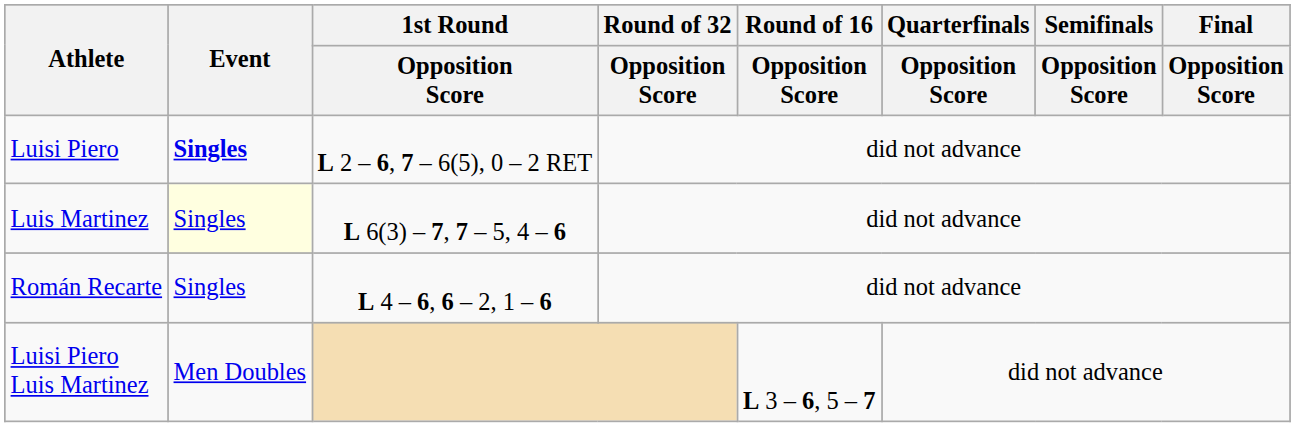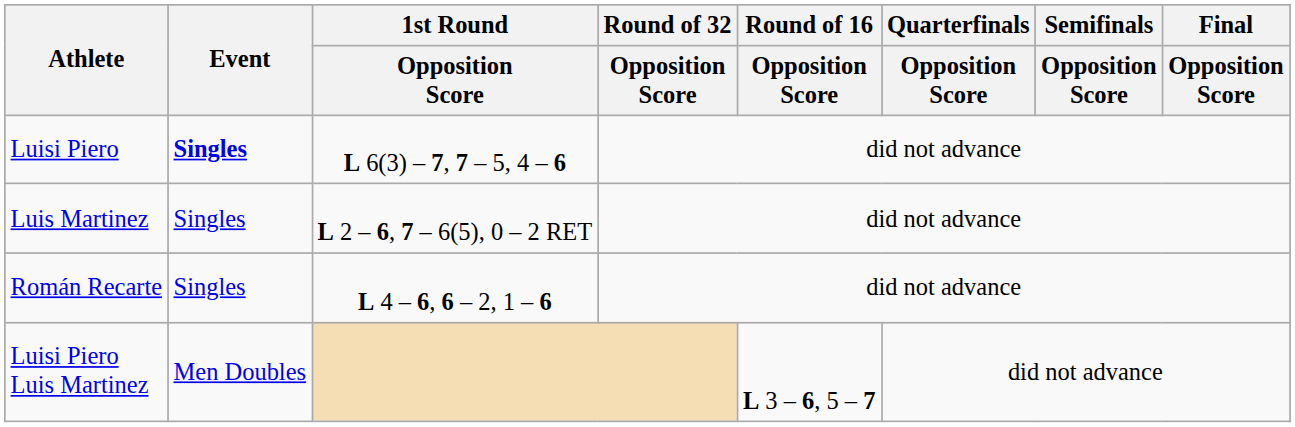 <table class="wikitable" style="font-size:90%;">
 <tr>
 <th rowspan=2>Athlete</th>
 <th rowspan=2>Event</th>
 <th>1st Round</th>
 <th>Round of 32</th>
 <th>Round of 16</th>
 <th>Quarterfinals</th>
 <th>Semifinals</th>
 <th>Final</th>
 </tr>
 <tr>
 <th>Opposition<br>Score</th>
 <th>Opposition<br>Score</th>
 <th>Opposition<br>Score</th>
 <th>Opposition<br>Score</th>
 <th>Opposition<br>Score</th>
 <th>Opposition<br>Score</th>
 </tr>
 <tr>
 <td><a href='#'>Luisi Piero</a></td>
 <td><strong><a href='#'>Singles</a></strong></td>
-<td align=center><br><strong>L</strong> 2 – <strong>6</strong>, <strong>7</strong> – 6(5), 0 – 2 RET</td>
+<td align=center><br><strong>L</strong> 6(3) – <strong>7</strong>, <strong>7</strong> – 5, 4 – <strong>6</strong></td>
 <td style="text-align:center;" colspan="7">did not advance</td>
 </tr>
 <tr>
 <td><a href='#'>Luis Martinez</a></td>
-<td style="background: lightyellow;"><a href='#'>Singles</a></td>
-<td align=center><br><strong>L</strong> 6(3) – <strong>7</strong>, <strong>7</strong> – 5, 4 – <strong>6</strong></td>
+<td><a href='#'>Singles</a></td>
+<td align=center><br><strong>L</strong> 2 – <strong>6</strong>, <strong>7</strong> – 6(5), 0 – 2 RET</td>
 <td style="text-align:center;" colspan="7">did not advance</td>
 </tr>
 <tr>
 <td><a href='#'>Román Recarte</a></td>
 <td><a href='#'>Singles</a></td>
 <td align=center><br><strong>L</strong> 4 – <strong>6</strong>, <strong>6</strong> – 2, 1 – <strong>6</strong></td>
 <td style="text-align:center;" colspan="7">did not advance</td>
 </tr>
 <tr>
 <td><a href='#'>Luisi Piero</a><br><a href='#'>Luis Martinez</a></td>
 <td><a href='#'>Men Doubles</a></td>
 <td colspan="2" style="background:wheat;"></td>
 <td align=center><br><br><strong>L</strong> 3 – <strong>6</strong>, 5 – <strong>7</strong></td>
 <td style="text-align:center;" colspan="7">did not advance</td>
 </tr>
 </table>
